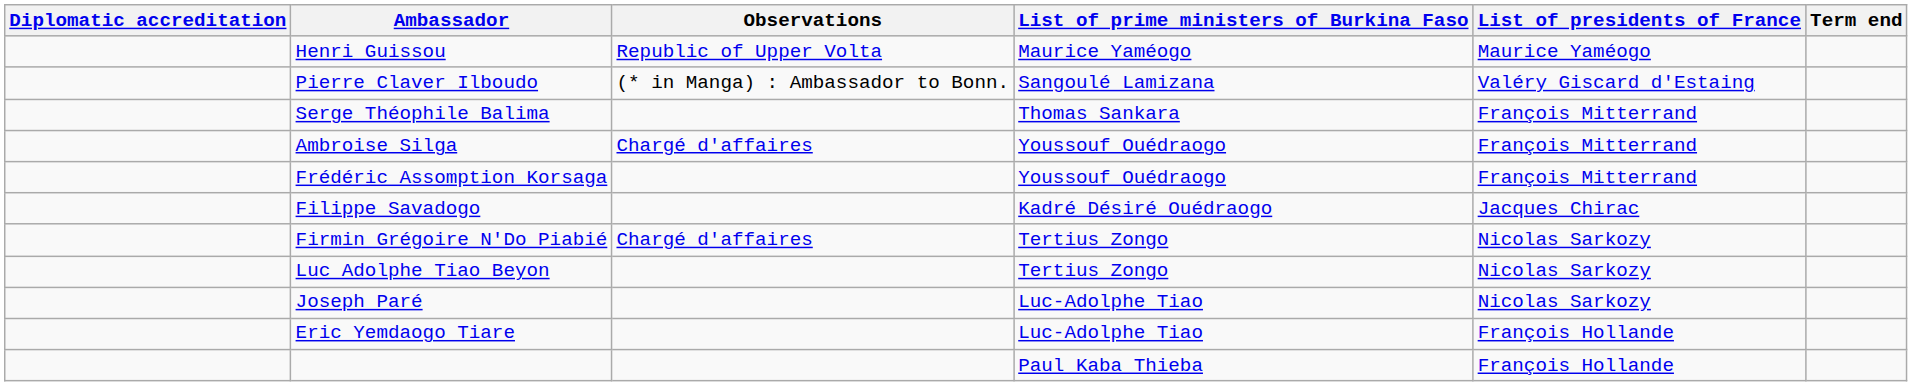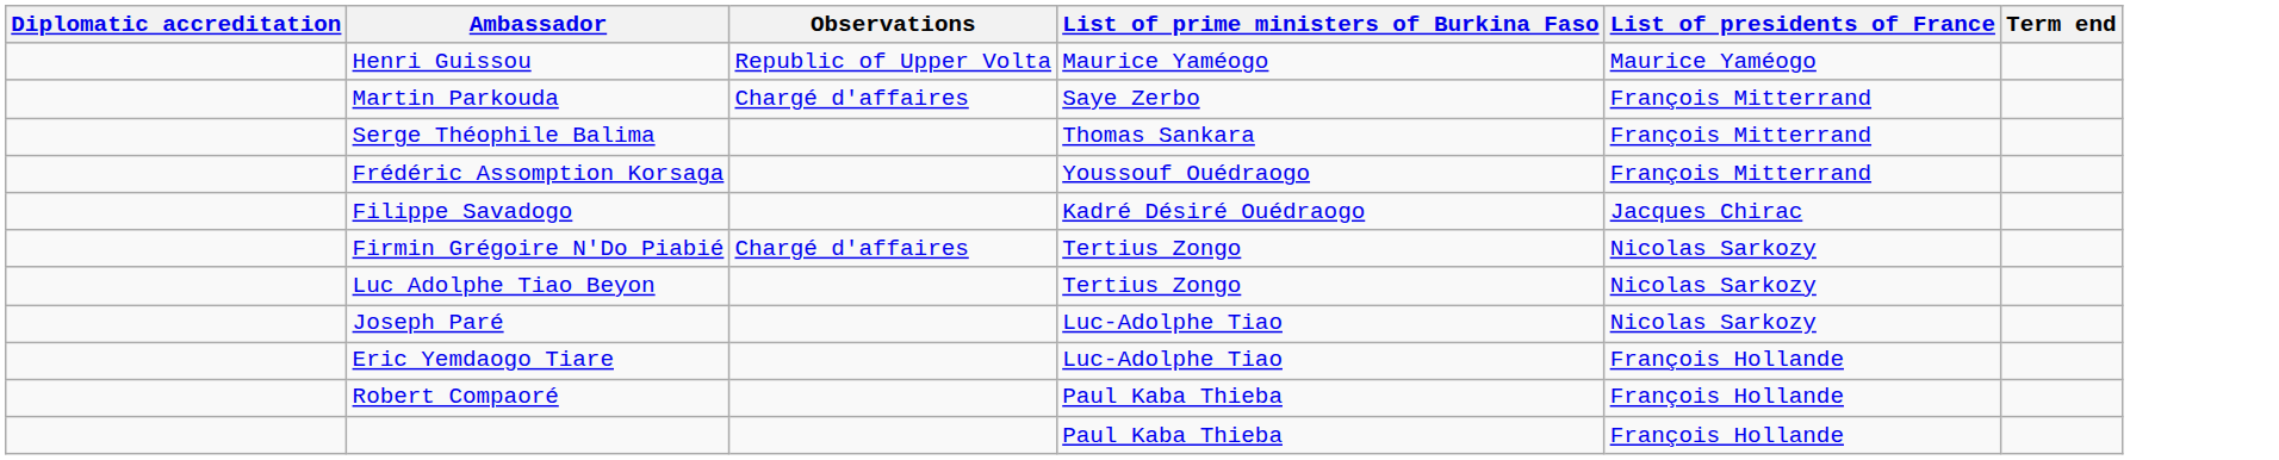 <table class="wikitable sortable">
 <tr>
 <th><a href='#'>Diplomatic accreditation</a></th>
 <th><a href='#'>Ambassador</a></th>
 <th>Observations</th>
 <th><a href='#'>List of prime ministers of Burkina Faso</a></th>
 <th><a href='#'>List of presidents of France</a></th>
 <th>Term end</th>
 </tr>
 <tr>
 <td></td>
 <td><a href='#'>Henri Guissou</a></td>
 <td><a href='#'>Republic of Upper Volta</a></td>
 <td><a href='#'>Maurice Yaméogo</a></td>
 <td><a href='#'>Maurice Yaméogo</a></td>
 <td></td>
 </tr>
 <tr>
 <td></td>
-<td><a href='#'>Pierre Claver Ilboudo</a></td>
-<td>(* in Manga) : Ambassador to Bonn.</td>
-<td><a href='#'>Sangoulé Lamizana</a></td>
-<td><a href='#'>Valéry Giscard d'Estaing</a></td>
+<td><a href='#'>Martin Parkouda</a></td>
+<td><a href='#'>Chargé d'affaires</a></td>
+<td><a href='#'>Saye Zerbo</a></td>
+<td><a href='#'>François Mitterrand</a></td>
 <td></td>
 </tr>
 <tr>
 <td></td>
 <td><a href='#'>Serge Théophile Balima</a></td>
 <td></td>
 <td><a href='#'>Thomas Sankara</a></td>
-<td><a href='#'>François Mitterrand</a></td>
-<td></td>
-</tr>
-<tr>
-<td></td>
-<td><a href='#'>Ambroise Silga</a></td>
-<td><a href='#'>Chargé d'affaires</a></td>
-<td><a href='#'>Youssouf Ouédraogo</a></td>
 <td><a href='#'>François Mitterrand</a></td>
 <td></td>
 </tr>
 <tr>
 <td></td>
 <td><a href='#'>Frédéric Assomption Korsaga</a></td>
 <td></td>
 <td><a href='#'>Youssouf Ouédraogo</a></td>
 <td><a href='#'>François Mitterrand</a></td>
 <td></td>
 </tr>
 <tr>
 <td></td>
 <td><a href='#'>Filippe Savadogo</a></td>
 <td></td>
 <td><a href='#'>Kadré Désiré Ouédraogo</a></td>
 <td><a href='#'>Jacques Chirac</a></td>
 <td></td>
 </tr>
 <tr>
 <td></td>
 <td><a href='#'>Firmin Grégoire N'Do Piabié</a></td>
 <td><a href='#'>Chargé d'affaires</a></td>
 <td><a href='#'>Tertius Zongo</a></td>
 <td><a href='#'>Nicolas Sarkozy</a></td>
 <td></td>
 </tr>
 <tr>
 <td></td>
 <td><a href='#'>Luc Adolphe Tiao Beyon</a></td>
 <td></td>
 <td><a href='#'>Tertius Zongo</a></td>
 <td><a href='#'>Nicolas Sarkozy</a></td>
 <td></td>
 </tr>
 <tr>
 <td></td>
 <td><a href='#'>Joseph Paré</a></td>
 <td></td>
 <td><a href='#'>Luc-Adolphe Tiao</a></td>
 <td><a href='#'>Nicolas Sarkozy</a></td>
 <td></td>
 </tr>
 <tr>
 <td></td>
 <td><a href='#'>Eric Yemdaogo Tiare</a></td>
 <td></td>
 <td><a href='#'>Luc-Adolphe Tiao</a></td>
 <td><a href='#'>François Hollande</a></td>
 <td></td>
 </tr>
 <tr>
 <td></td>
+<td><a href='#'>Robert Compaoré</a></td>
+<td></td>
+<td><a href='#'>Paul Kaba Thieba</a></td>
+<td><a href='#'>François Hollande</a></td>
+<td></td>
+</tr>
+<tr>
+<td></td>
 <td></td>
 <td></td>
 <td><a href='#'>Paul Kaba Thieba</a></td>
 <td><a href='#'>François Hollande</a></td>
 <td></td>
 </tr>
 </table>
